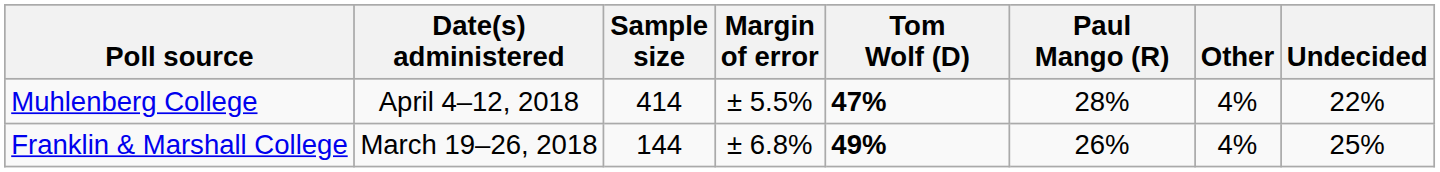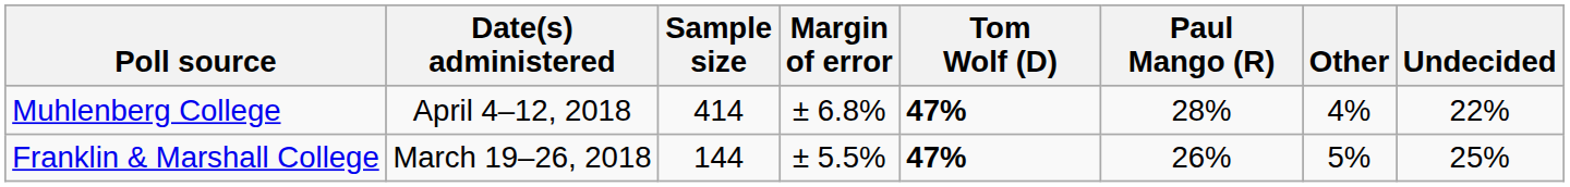 <table class="wikitable">
 <tr valign=bottom>
 <th>Poll source</th>
 <th>Date(s)<br>administered</th>
 <th>Sample<br>size</th>
 <th>Margin<br>of error</th>
 <th style="width:100px;">Tom<br>Wolf (D)</th>
 <th style="width:100px;">Paul<br>Mango (R)</th>
 <th>Other</th>
 <th>Undecided</th>
 </tr>
 <tr>
 <td><a href='#'>Muhlenberg College</a></td>
 <td align=center>April 4–12, 2018</td>
 <td align=center>414</td>
-<td align=center>± 5.5%</td>
+<td align=center>± 6.8%</td>
 <td><strong>47%</strong></td>
 <td align=center>28%</td>
 <td align=center>4%</td>
 <td align=center>22%</td>
 </tr>
 <tr>
 <td><a href='#'>Franklin & Marshall College</a></td>
 <td align=center>March 19–26, 2018</td>
 <td align=center>144</td>
-<td align=center>± 6.8%</td>
-<td><strong>49%</strong></td>
+<td align=center>± 5.5%</td>
+<td><strong>47%</strong></td>
 <td align=center>26%</td>
-<td align=center>4%</td>
+<td align=center>5%</td>
 <td align=center>25%</td>
 </tr>
 </table>
